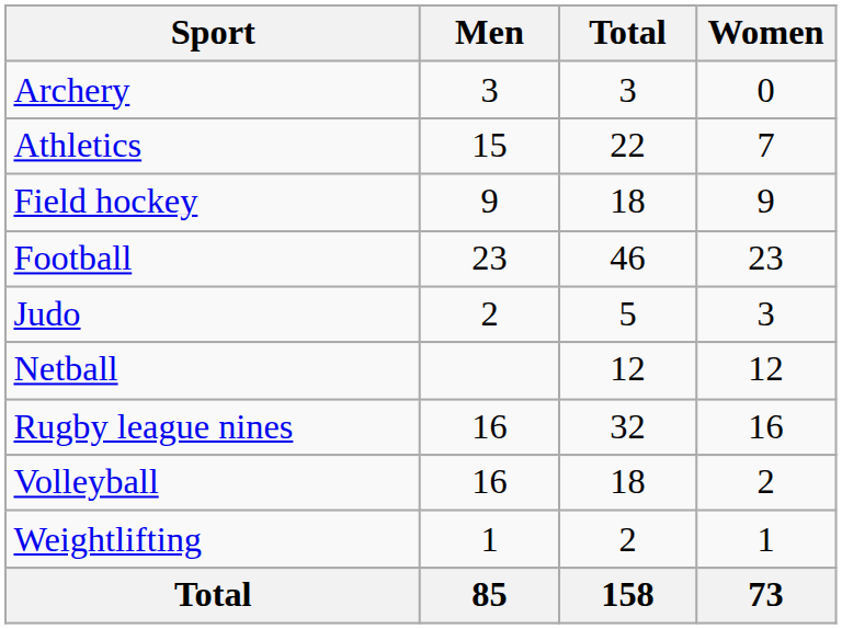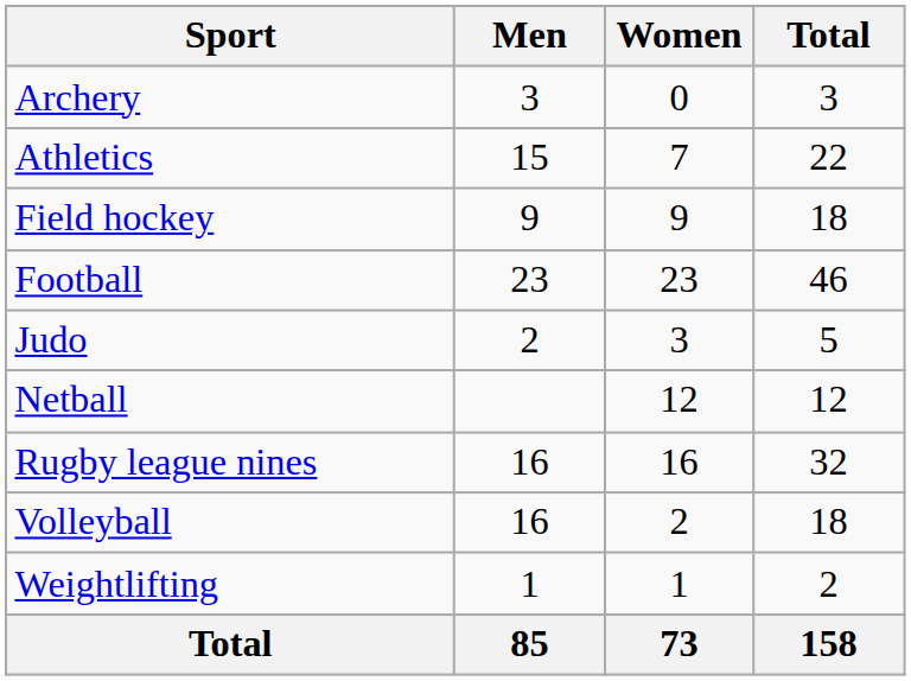 <table class="wikitable sortable" style="text-align:center;">
 <tr>
 <th width=180>Sport</th>
 <th width=55>Men</th>
+<th width=55>Women</th>
 <th width=55>Total</th>
-<th width=55>Women</th>
 </tr>
 <tr>
 <td align=left><a href='#'>Archery</a></td>
 <td>3</td>
+<td>0</td>
 <td>3</td>
-<td>0</td>
 </tr>
 <tr>
 <td align=left><a href='#'>Athletics</a></td>
 <td>15</td>
+<td>7</td>
 <td>22</td>
-<td>7</td>
 </tr>
 <tr>
 <td align=left><a href='#'>Field hockey</a></td>
 <td>9</td>
+<td>9</td>
 <td>18</td>
-<td>9</td>
 </tr>
 <tr>
 <td align=left><a href='#'>Football</a></td>
 <td>23</td>
+<td>23</td>
 <td>46</td>
-<td>23</td>
 </tr>
 <tr>
 <td align=left><a href='#'>Judo</a></td>
 <td>2</td>
+<td>3</td>
 <td>5</td>
-<td>3</td>
 </tr>
 <tr>
 <td align=left><a href='#'>Netball</a></td>
 <td></td>
 <td>12</td>
 <td>12</td>
 </tr>
 <tr>
 <td align=left><a href='#'>Rugby league nines</a></td>
 <td>16</td>
+<td>16</td>
 <td>32</td>
-<td>16</td>
 </tr>
 <tr>
 <td align=left><a href='#'>Volleyball</a></td>
 <td>16</td>
+<td>2</td>
 <td>18</td>
-<td>2</td>
 </tr>
 <tr>
 <td align=left><a href='#'>Weightlifting</a></td>
 <td>1</td>
+<td>1</td>
 <td>2</td>
-<td>1</td>
 </tr>
 <tr>
 <th>Total</th>
 <th>85</th>
+<th>73</th>
 <th>158</th>
-<th>73</th>
 </tr>
 </table>
